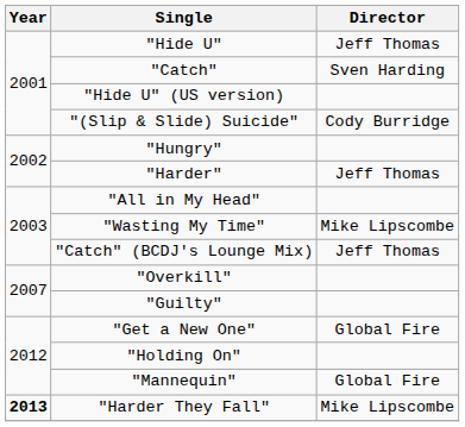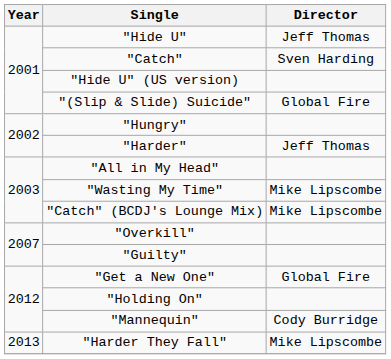 <table class="wikitable" style="text-align:center;">
 <tr>
 <th rowspan="1">Year</th>
 <th rowspan="1">Single</th>
 <th rowspan="1">Director</th>
 </tr>
 <tr>
 <td rowspan="4">2001</td>
 <td>"Hide U"</td>
 <td>Jeff Thomas</td>
 </tr>
 <tr>
 <td>"Catch"</td>
 <td>Sven Harding</td>
 </tr>
 <tr>
 <td>"Hide U" (US version)</td>
 <td></td>
 </tr>
 <tr>
 <td>"(Slip & Slide) Suicide"</td>
-<td>Cody Burridge</td>
+<td>Global Fire</td>
 </tr>
 <tr>
 <td rowspan="2">2002</td>
 <td>"Hungry"</td>
 <td></td>
 </tr>
 <tr>
 <td>"Harder"</td>
 <td>Jeff Thomas</td>
 </tr>
 <tr>
 <td rowspan="3">2003</td>
 <td>"All in My Head"</td>
 <td></td>
 </tr>
 <tr>
 <td>"Wasting My Time"</td>
 <td>Mike Lipscombe</td>
 </tr>
 <tr>
 <td>"Catch" (BCDJ's Lounge Mix)</td>
-<td>Jeff Thomas</td>
+<td>Mike Lipscombe</td>
 </tr>
 <tr>
 <td rowspan="2">2007</td>
 <td>"Overkill"</td>
 <td></td>
 </tr>
 <tr>
 <td>"Guilty"</td>
 <td></td>
 </tr>
 <tr>
 <td rowspan="3">2012</td>
 <td>"Get a New One"</td>
 <td>Global Fire</td>
 </tr>
 <tr>
 <td>"Holding On"</td>
 <td></td>
 </tr>
 <tr>
 <td>"Mannequin"</td>
-<td>Global Fire</td>
+<td>Cody Burridge</td>
 </tr>
 <tr>
-<td><strong>2013</strong></td>
+<td>2013</td>
 <td>"Harder They Fall"</td>
 <td>Mike Lipscombe</td>
 </tr>
 <tr>
 </tr>
 </table>
